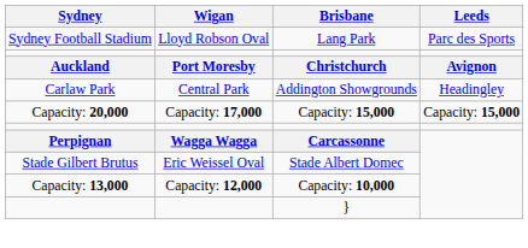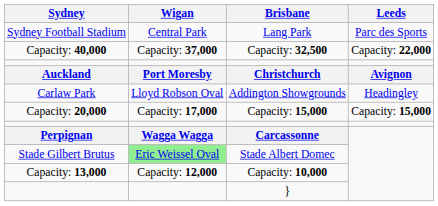 <table class="wikitable" style="text-align:center">
 <tr>
 <th> <a href='#'>Sydney</a></th>
 <th> <a href='#'>Wigan</a></th>
 <th> <a href='#'>Brisbane</a></th>
 <th> <a href='#'>Leeds</a></th>
 </tr>
 <tr>
 <td><a href='#'>Sydney Football Stadium</a></td>
-<td><a href='#'>Lloyd Robson Oval</a></td>
+<td><a href='#'>Central Park</a></td>
 <td><a href='#'>Lang Park</a></td>
 <td><a href='#'>Parc des Sports</a></td>
+</tr>
+<tr>
+<td>Capacity: <strong>40,000</strong></td>
+<td>Capacity: <strong>37,000</strong></td>
+<td>Capacity: <strong>32,500</strong></td>
+<td>Capacity: <strong>22,000</strong></td>
 </tr>
 <tr>
 <td></td>
 <td></td>
 <td></td>
 <td></td>
 </tr>
 <tr>
 <th> <a href='#'>Auckland</a></th>
 <th> <a href='#'>Port Moresby</a></th>
 <th> <a href='#'>Christchurch</a></th>
 <th> <a href='#'>Avignon</a></th>
 </tr>
 <tr>
 <td><a href='#'>Carlaw Park</a></td>
-<td><a href='#'>Central Park</a></td>
+<td><a href='#'>Lloyd Robson Oval</a></td>
 <td><a href='#'>Addington Showgrounds</a></td>
 <td><a href='#'>Headingley</a></td>
 </tr>
 <tr>
 <td>Capacity: <strong>20,000</strong></td>
 <td>Capacity: <strong>17,000</strong></td>
 <td>Capacity: <strong>15,000</strong></td>
 <td>Capacity: <strong>15,000</strong></td>
 </tr>
 <tr>
 <td></td>
 <td></td>
 <td></td>
 <td></td>
 </tr>
 <tr>
 <th> <a href='#'>Perpignan</a></th>
 <th> <a href='#'>Wagga Wagga</a></th>
 <th> <a href='#'>Carcassonne</a></th>
 </tr>
 <tr>
 <td><a href='#'>Stade Gilbert Brutus</a></td>
-<td><a href='#'>Eric Weissel Oval</a></td>
+<td style="background: lightgreen;"><a href='#'>Eric Weissel Oval</a></td>
 <td><a href='#'>Stade Albert Domec</a></td>
 </tr>
 <tr>
 <td>Capacity: <strong>13,000</strong></td>
 <td>Capacity: <strong>12,000</strong></td>
 <td>Capacity: <strong>10,000</strong></td>
 </tr>
 <tr>
 <td></td>
 <td></td>
 <td>}</td>
 </tr>
 </table>
